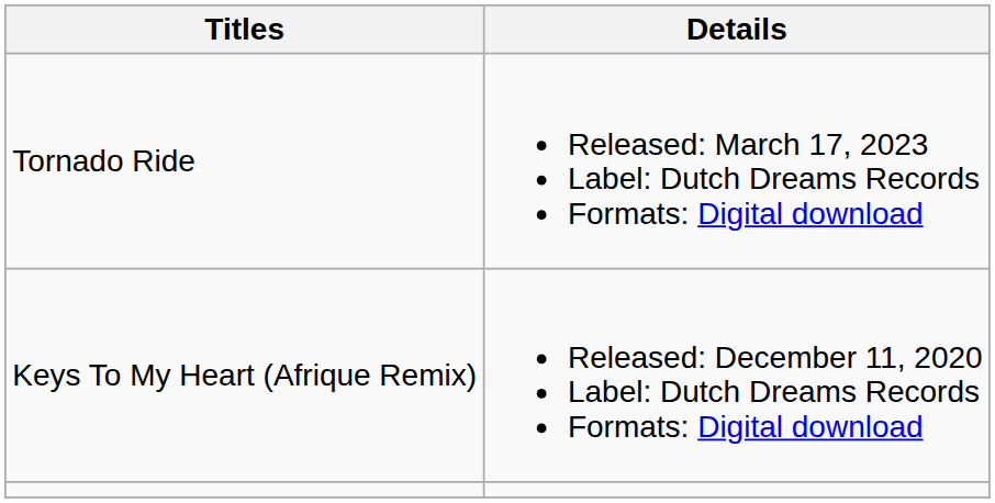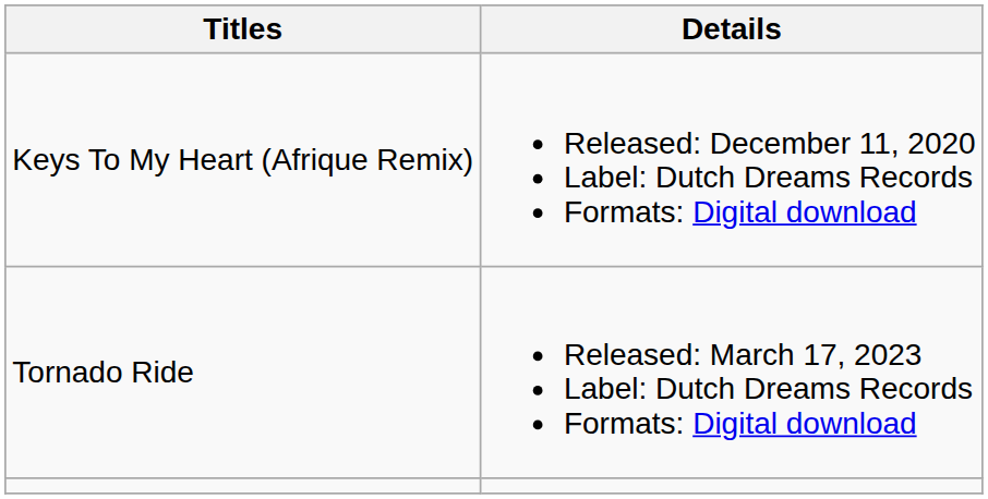 <table class="wikitable">
 <tr>
 <th>Titles</th>
 <th>Details</th>
 </tr>
 <tr>
+<td>Keys To My Heart (Afrique Remix)</td>
+<td><br><ul><li>Released: December 11, 2020</li><li>Label: Dutch Dreams Records</li><li>Formats: <a href='#'>Digital download</a></li></ul></td>
+</tr>
+<tr>
 <td>Tornado Ride</td>
 <td><br><ul><li>Released: March 17, 2023</li><li>Label: Dutch Dreams Records</li><li>Formats: <a href='#'>Digital download</a></li></ul></td>
-</tr>
-<tr>
-<td>Keys To My Heart (Afrique Remix)</td>
-<td><br><ul><li>Released: December 11, 2020</li><li>Label: Dutch Dreams Records</li><li>Formats: <a href='#'>Digital download</a></li></ul></td>
 </tr>
 <tr>
 <td></td>
 <td></td>
 </tr>
 </table>
